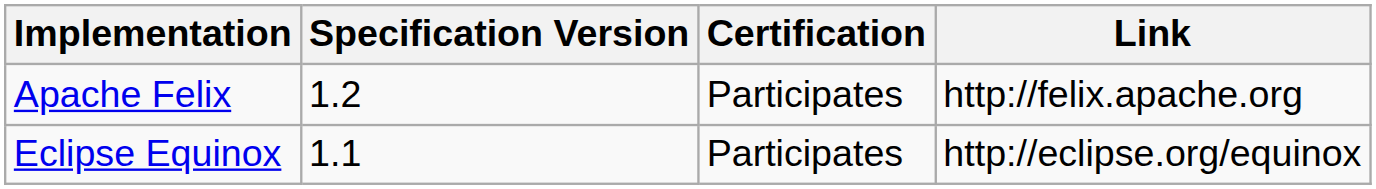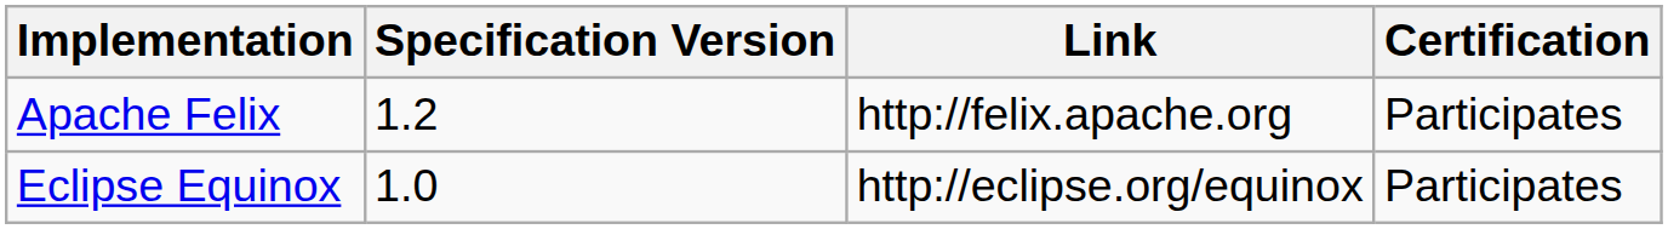 <table class="wikitable sortable">
 <tr>
 <th>Implementation</th>
 <th>Specification Version</th>
+<th>Link</th>
 <th>Certification</th>
-<th>Link</th>
 </tr>
 <tr>
 <td><a href='#'>Apache Felix</a></td>
 <td>1.2</td>
+<td>http://felix.apache.org</td>
 <td>Participates</td>
-<td>http://felix.apache.org</td>
 </tr>
 <tr>
 <td><a href='#'>Eclipse Equinox</a></td>
-<td>1.1</td>
+<td>1.0</td>
+<td>http://eclipse.org/equinox</td>
 <td>Participates</td>
-<td>http://eclipse.org/equinox</td>
 </tr>
 </table>
